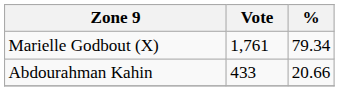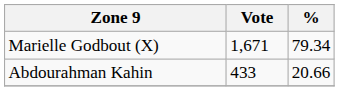 <table class="wikitable">
 <tr>
 <th bgcolor="#DDDDFF" width="200px">Zone 9</th>
 <th bgcolor="#DDDDFF" width="50px">Vote</th>
 <th bgcolor="#DDDDFF" width="30px">%</th>
 </tr>
 <tr>
 <td>Marielle Godbout (X)</td>
-<td>1,761</td>
+<td>1,671</td>
 <td>79.34</td>
 </tr>
 <tr>
 <td>Abdourahman Kahin</td>
 <td>433</td>
 <td>20.66</td>
 </tr>
 <tr>
 </tr>
 </table>
